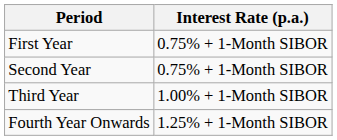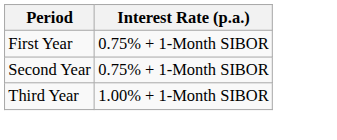 <table class="wikitable">
 <tr>
 <th>Period</th>
 <th>Interest Rate (p.a.)</th>
 </tr>
 <tr>
 <td>First Year</td>
 <td>0.75% + 1-Month SIBOR</td>
 </tr>
 <tr>
 <td>Second Year</td>
 <td>0.75% + 1-Month SIBOR</td>
 </tr>
 <tr>
 <td>Third Year</td>
 <td>1.00% + 1-Month SIBOR</td>
 </tr>
-<tr>
-<td>Fourth Year Onwards</td>
-<td>1.25% + 1-Month SIBOR</td>
-</tr>
 </table>
